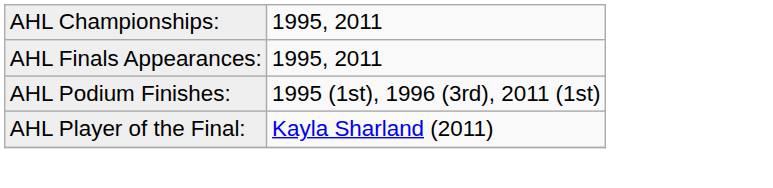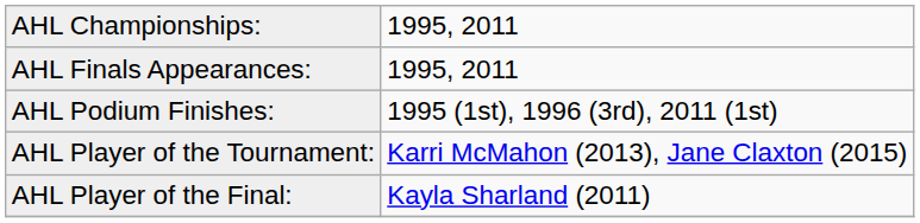 <table class="wikitable">
 <tr align=left>
 <td style="background:#efefef;">AHL Championships:</td>
 <td>1995, 2011</td>
 </tr>
 <tr>
 <td style="background:#efefef;">AHL Finals Appearances:</td>
 <td>1995, 2011</td>
 </tr>
 <tr>
 <td style="background:#efefef;">AHL Podium Finishes:</td>
 <td>1995 (1st), 1996 (3rd), 2011 (1st)</td>
 </tr>
 <tr>
+<td style="background:#efefef;">AHL Player of the Tournament:</td>
+<td><a href='#'>Karri McMahon</a> (2013), <a href='#'>Jane Claxton</a> (2015)</td>
+</tr>
+<tr>
 <td style="background:#efefef;">AHL Player of the Final:</td>
 <td><a href='#'>Kayla Sharland</a> (2011)</td>
 </tr>
 <tr>
 </tr>
 </table>
